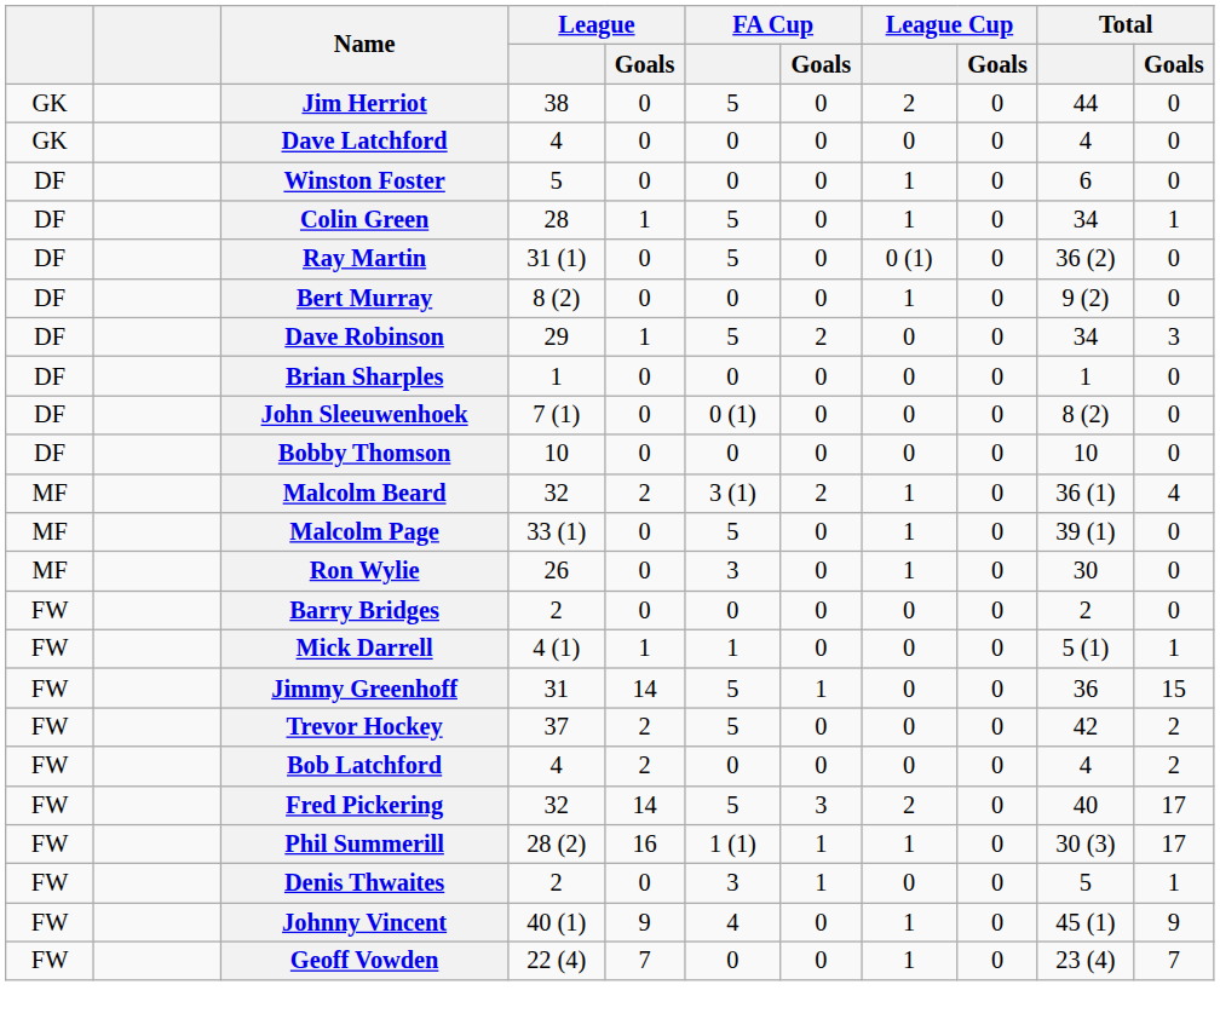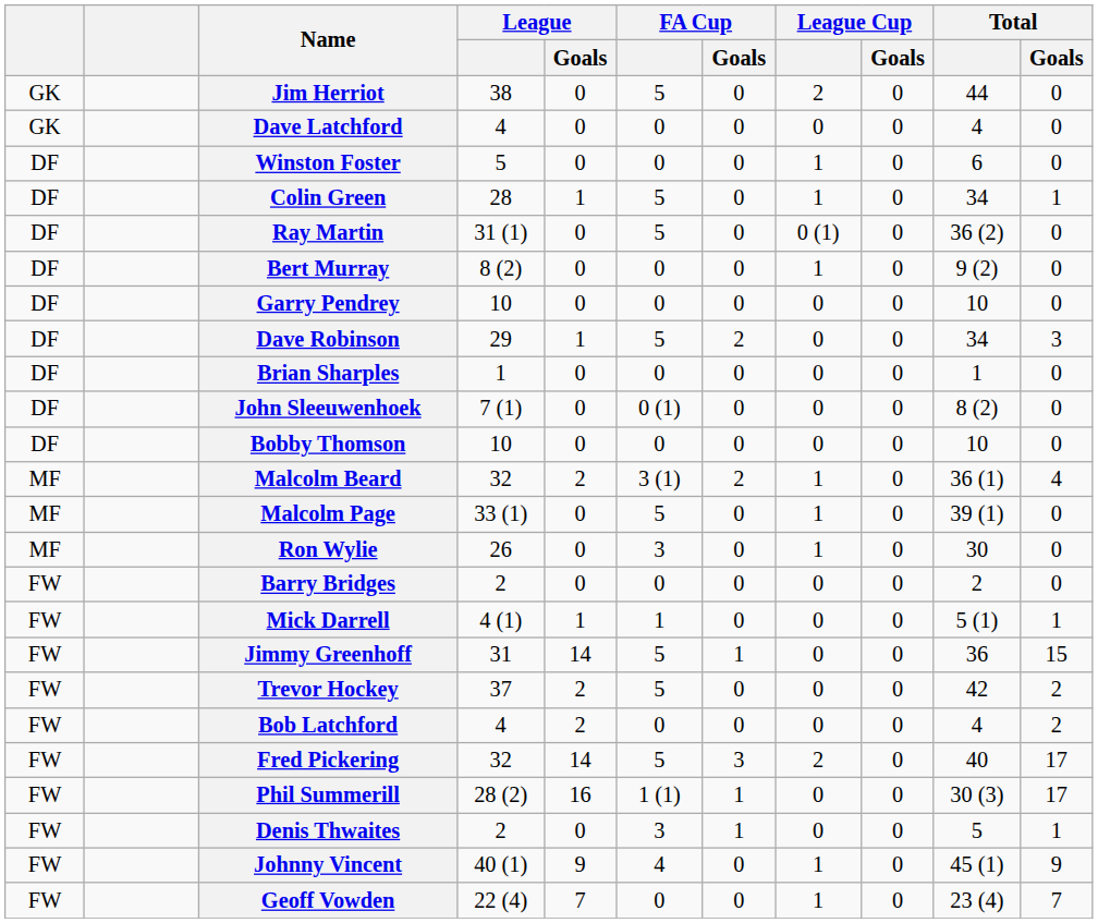 <table class="wikitable plainrowheaders" style="text-align:center;">
 <tr>
 <th rowspan="2" scope="col" width="50"></th>
 <th rowspan="2" scope="col" width="75"></th>
 <th rowspan="2" scope="col" width="180" scope=col>Name</th>
 <th colspan="2"><a href='#'>League</a></th>
 <th colspan="2"><a href='#'>FA Cup</a></th>
 <th colspan="2"><a href='#'>League Cup</a></th>
 <th colspan="2">Total</th>
 </tr>
 <tr>
 <th scope="col" width="55"></th>
 <th scope="col" width="45">Goals</th>
 <th scope="col" width="55"></th>
 <th scope="col" width="45">Goals</th>
 <th scope="col" width="55"></th>
 <th scope="col" width="45">Goals</th>
 <th scope="col" width="55"></th>
 <th scope="col" width="45">Goals</th>
 </tr>
 <tr>
 <td>GK</td>
 <td></td>
 <th scope="row"><a href='#'>Jim Herriot</a></th>
 <td>38</td>
 <td>0</td>
 <td>5</td>
 <td>0</td>
 <td>2</td>
 <td>0</td>
 <td>44</td>
 <td>0</td>
 </tr>
 <tr>
 <td>GK</td>
 <td></td>
 <th scope="row"><a href='#'>Dave Latchford</a></th>
 <td>4</td>
 <td>0</td>
 <td>0</td>
 <td>0</td>
 <td>0</td>
 <td>0</td>
 <td>4</td>
 <td>0</td>
 </tr>
 <tr>
 <td>DF</td>
 <td></td>
 <th scope="row"><a href='#'>Winston Foster</a></th>
 <td>5</td>
 <td>0</td>
 <td>0</td>
 <td>0</td>
 <td>1</td>
 <td>0</td>
 <td>6</td>
 <td>0</td>
 </tr>
 <tr>
 <td>DF</td>
 <td></td>
 <th scope="row"><a href='#'>Colin Green</a></th>
 <td>28</td>
 <td>1</td>
 <td>5</td>
 <td>0</td>
 <td>1</td>
 <td>0</td>
 <td>34</td>
 <td>1</td>
 </tr>
 <tr>
 <td>DF</td>
 <td></td>
 <th scope="row"><a href='#'>Ray Martin</a></th>
 <td>31 (1)</td>
 <td>0</td>
 <td>5</td>
 <td>0</td>
 <td>0 (1)</td>
 <td>0</td>
 <td>36 (2)</td>
 <td>0</td>
 </tr>
 <tr>
 <td>DF</td>
 <td></td>
 <th scope="row"><a href='#'>Bert Murray</a></th>
 <td>8 (2)</td>
 <td>0</td>
 <td>0</td>
 <td>0</td>
 <td>1</td>
 <td>0</td>
 <td>9 (2)</td>
+<td>0</td>
+</tr>
+<tr>
+<td>DF</td>
+<td></td>
+<th scope="row"><a href='#'>Garry Pendrey</a></th>
+<td>10</td>
+<td>0</td>
+<td>0</td>
+<td>0</td>
+<td>0</td>
+<td>0</td>
+<td>10</td>
 <td>0</td>
 </tr>
 <tr>
 <td>DF</td>
 <td></td>
 <th scope="row"><a href='#'>Dave Robinson</a></th>
 <td>29</td>
 <td>1</td>
 <td>5</td>
 <td>2</td>
 <td>0</td>
 <td>0</td>
 <td>34</td>
 <td>3</td>
 </tr>
 <tr>
 <td>DF</td>
 <td></td>
 <th scope="row"><a href='#'>Brian Sharples</a></th>
 <td>1</td>
 <td>0</td>
 <td>0</td>
 <td>0</td>
 <td>0</td>
 <td>0</td>
 <td>1</td>
 <td>0</td>
 </tr>
 <tr>
 <td>DF</td>
 <td></td>
 <th scope="row"><a href='#'>John Sleeuwenhoek</a></th>
 <td>7 (1)</td>
 <td>0</td>
 <td>0 (1)</td>
 <td>0</td>
 <td>0</td>
 <td>0</td>
 <td>8 (2)</td>
 <td>0</td>
 </tr>
 <tr>
 <td>DF</td>
 <td></td>
 <th scope="row"><a href='#'>Bobby Thomson</a></th>
 <td>10</td>
 <td>0</td>
 <td>0</td>
 <td>0</td>
 <td>0</td>
 <td>0</td>
 <td>10</td>
 <td>0</td>
 </tr>
 <tr>
 <td>MF</td>
 <td></td>
 <th scope="row"><a href='#'>Malcolm Beard</a></th>
 <td>32</td>
 <td>2</td>
 <td>3 (1)</td>
 <td>2</td>
 <td>1</td>
 <td>0</td>
 <td>36 (1)</td>
 <td>4</td>
 </tr>
 <tr>
 <td>MF</td>
 <td></td>
 <th scope="row"><a href='#'>Malcolm Page</a></th>
 <td>33 (1)</td>
 <td>0</td>
 <td>5</td>
 <td>0</td>
 <td>1</td>
 <td>0</td>
 <td>39 (1)</td>
 <td>0</td>
 </tr>
 <tr>
 <td>MF</td>
 <td></td>
 <th scope="row"><a href='#'>Ron Wylie</a></th>
 <td>26</td>
 <td>0</td>
 <td>3</td>
 <td>0</td>
 <td>1</td>
 <td>0</td>
 <td>30</td>
 <td>0</td>
 </tr>
 <tr>
 <td>FW</td>
 <td></td>
 <th scope="row"><a href='#'>Barry Bridges</a> </th>
 <td>2</td>
 <td>0</td>
 <td>0</td>
 <td>0</td>
 <td>0</td>
 <td>0</td>
 <td>2</td>
 <td>0</td>
 </tr>
 <tr>
 <td>FW</td>
 <td></td>
 <th scope="row"><a href='#'>Mick Darrell</a></th>
 <td>4 (1)</td>
 <td>1</td>
 <td>1</td>
 <td>0</td>
 <td>0</td>
 <td>0</td>
 <td>5 (1)</td>
 <td>1</td>
 </tr>
 <tr>
 <td>FW</td>
 <td></td>
 <th scope="row"><a href='#'>Jimmy Greenhoff</a></th>
 <td>31</td>
 <td>14</td>
 <td>5</td>
 <td>1</td>
 <td>0</td>
 <td>0</td>
 <td>36</td>
 <td>15</td>
 </tr>
 <tr>
 <td>FW</td>
 <td></td>
 <th scope="row"><a href='#'>Trevor Hockey</a></th>
 <td>37</td>
 <td>2</td>
 <td>5</td>
 <td>0</td>
 <td>0</td>
 <td>0</td>
 <td>42</td>
 <td>2</td>
 </tr>
 <tr>
 <td>FW</td>
 <td></td>
 <th scope="row"><a href='#'>Bob Latchford</a></th>
 <td>4</td>
 <td>2</td>
 <td>0</td>
 <td>0</td>
 <td>0</td>
 <td>0</td>
 <td>4</td>
 <td>2</td>
 </tr>
 <tr>
 <td>FW</td>
 <td></td>
 <th scope="row"><a href='#'>Fred Pickering</a></th>
 <td>32</td>
 <td>14</td>
 <td>5</td>
 <td>3</td>
 <td>2</td>
 <td>0</td>
 <td>40</td>
 <td>17</td>
 </tr>
 <tr>
 <td>FW</td>
 <td></td>
 <th scope="row"><a href='#'>Phil Summerill</a></th>
 <td>28 (2)</td>
 <td>16</td>
 <td>1 (1)</td>
 <td>1</td>
-<td>1</td>
+<td>0</td>
 <td>0</td>
 <td>30 (3)</td>
 <td>17</td>
 </tr>
 <tr>
 <td>FW</td>
 <td></td>
 <th scope="row"><a href='#'>Denis Thwaites</a></th>
 <td>2</td>
 <td>0</td>
 <td>3</td>
 <td>1</td>
 <td>0</td>
 <td>0</td>
 <td>5</td>
 <td>1</td>
 </tr>
 <tr>
 <td>FW</td>
 <td></td>
 <th scope="row"><a href='#'>Johnny Vincent</a></th>
 <td>40 (1)</td>
 <td>9</td>
 <td>4</td>
 <td>0</td>
 <td>1</td>
 <td>0</td>
 <td>45 (1)</td>
 <td>9</td>
 </tr>
 <tr>
 <td>FW</td>
 <td></td>
 <th scope="row"><a href='#'>Geoff Vowden</a></th>
 <td>22 (4)</td>
 <td>7</td>
 <td>0</td>
 <td>0</td>
 <td>1</td>
 <td>0</td>
 <td>23 (4)</td>
 <td>7</td>
 </tr>
 </table>
